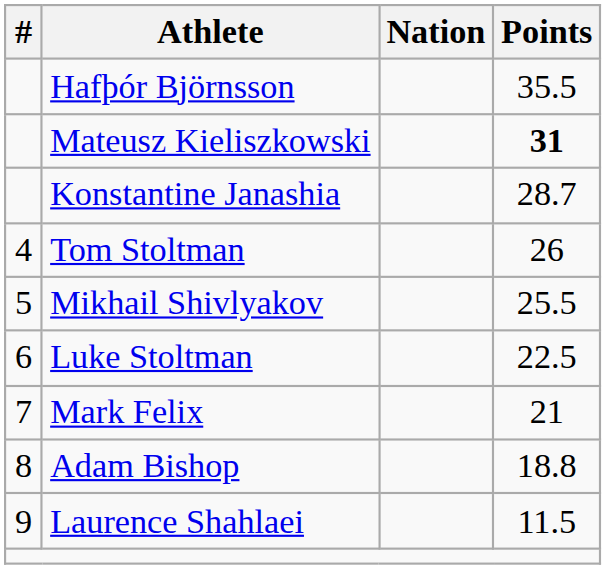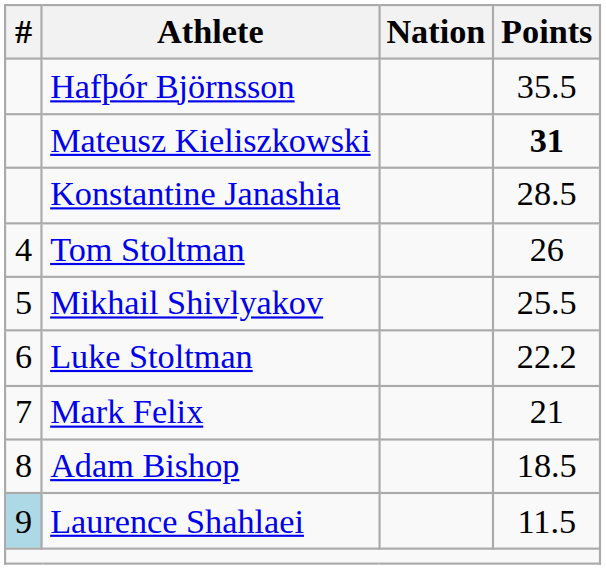 <table class="wikitable" style="text-align:center">
 <tr>
 <th scope="col" style="width: 10px;">#</th>
 <th scope="col">Athlete</th>
 <th scope="col">Nation</th>
 <th scope="col" style="width: 10px;">Points</th>
 </tr>
 <tr>
 <td></td>
 <td align=left><a href='#'>Hafþór Björnsson</a></td>
 <td align=left></td>
 <td>35.5</td>
 </tr>
 <tr>
 <td></td>
 <td align=left><a href='#'>Mateusz Kieliszkowski</a></td>
 <td align=left></td>
 <td><strong>31</strong></td>
 </tr>
 <tr>
 <td></td>
 <td align=left><a href='#'>Konstantine Janashia</a></td>
 <td align=left></td>
-<td>28.7</td>
+<td>28.5</td>
 </tr>
 <tr>
 <td>4</td>
 <td align=left><a href='#'>Tom Stoltman</a></td>
 <td align=left></td>
 <td>26</td>
 </tr>
 <tr>
 <td>5</td>
 <td align=left><a href='#'>Mikhail Shivlyakov</a></td>
 <td align=left></td>
 <td>25.5</td>
 </tr>
 <tr>
 <td>6</td>
 <td align=left><a href='#'>Luke Stoltman</a></td>
 <td align=left></td>
-<td>22.5</td>
+<td>22.2</td>
 </tr>
 <tr>
 <td>7</td>
 <td align=left><a href='#'>Mark Felix</a></td>
 <td align=left></td>
 <td>21</td>
 </tr>
 <tr>
 <td>8</td>
 <td align=left><a href='#'>Adam Bishop</a></td>
 <td align=left></td>
-<td>18.8</td>
+<td>18.5</td>
 </tr>
 <tr>
-<td>9</td>
+<td style="background: lightblue;">9</td>
 <td align=left><a href='#'>Laurence Shahlaei</a></td>
 <td align=left></td>
 <td>11.5</td>
 </tr>
 <tr class="sortbottom">
 <td colspan="4"></td>
 </tr>
 </table>
